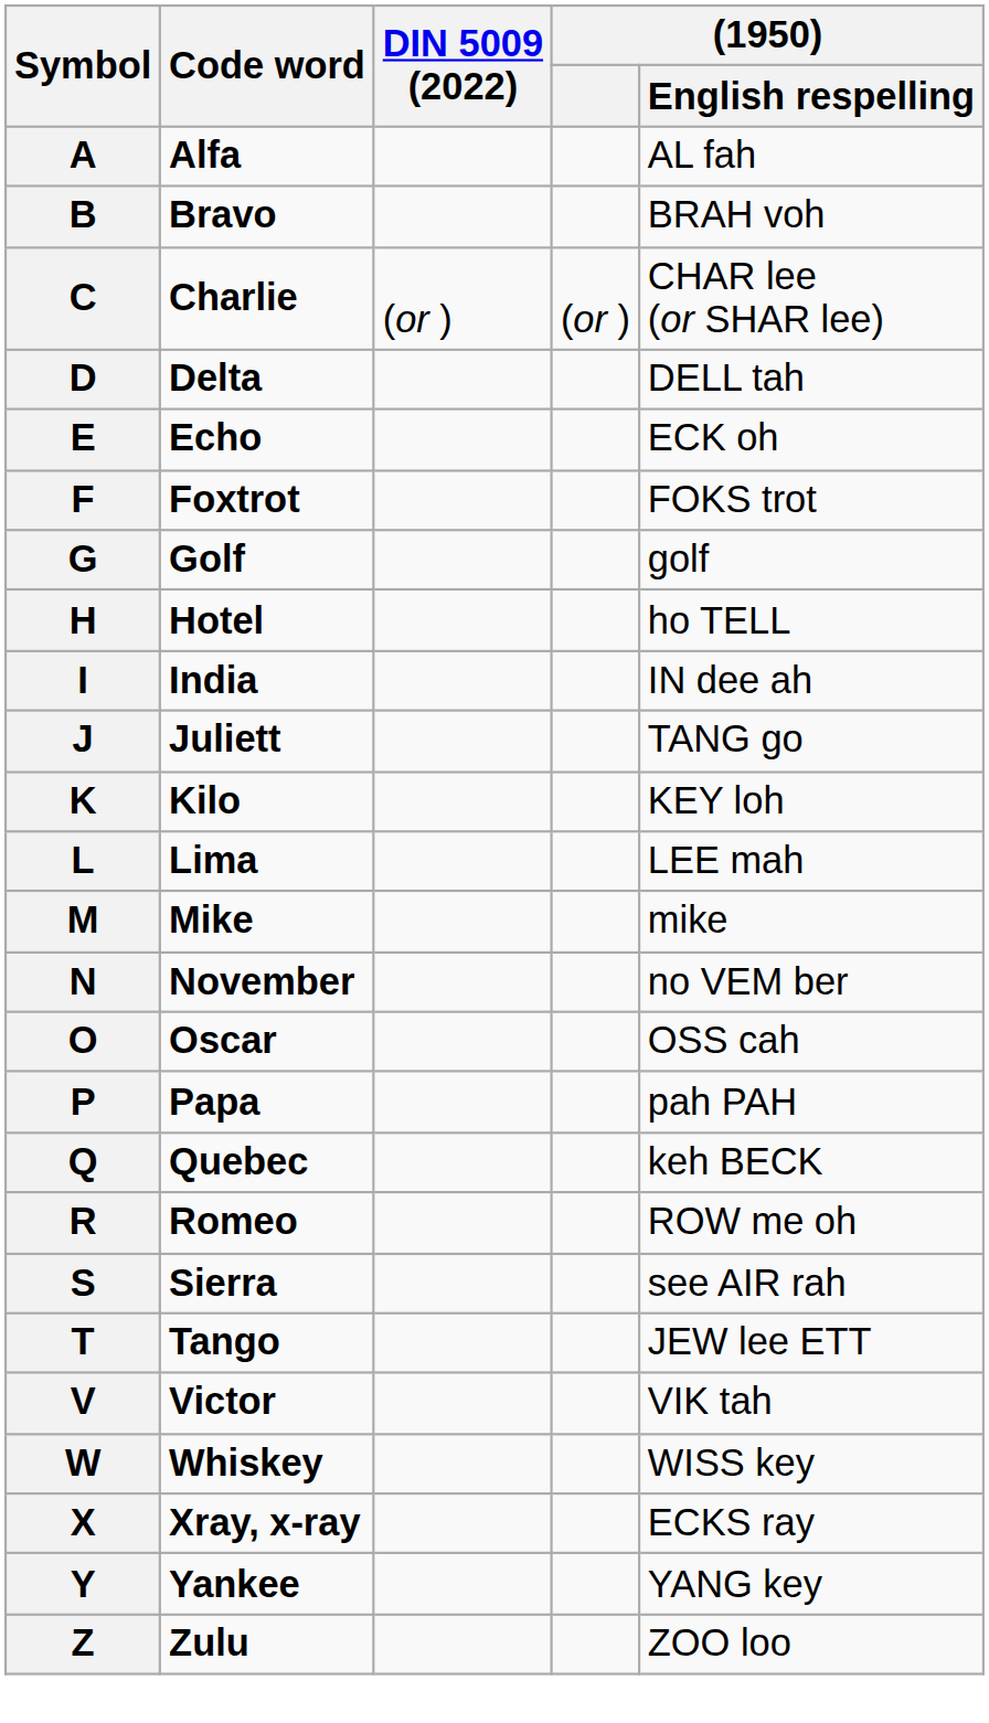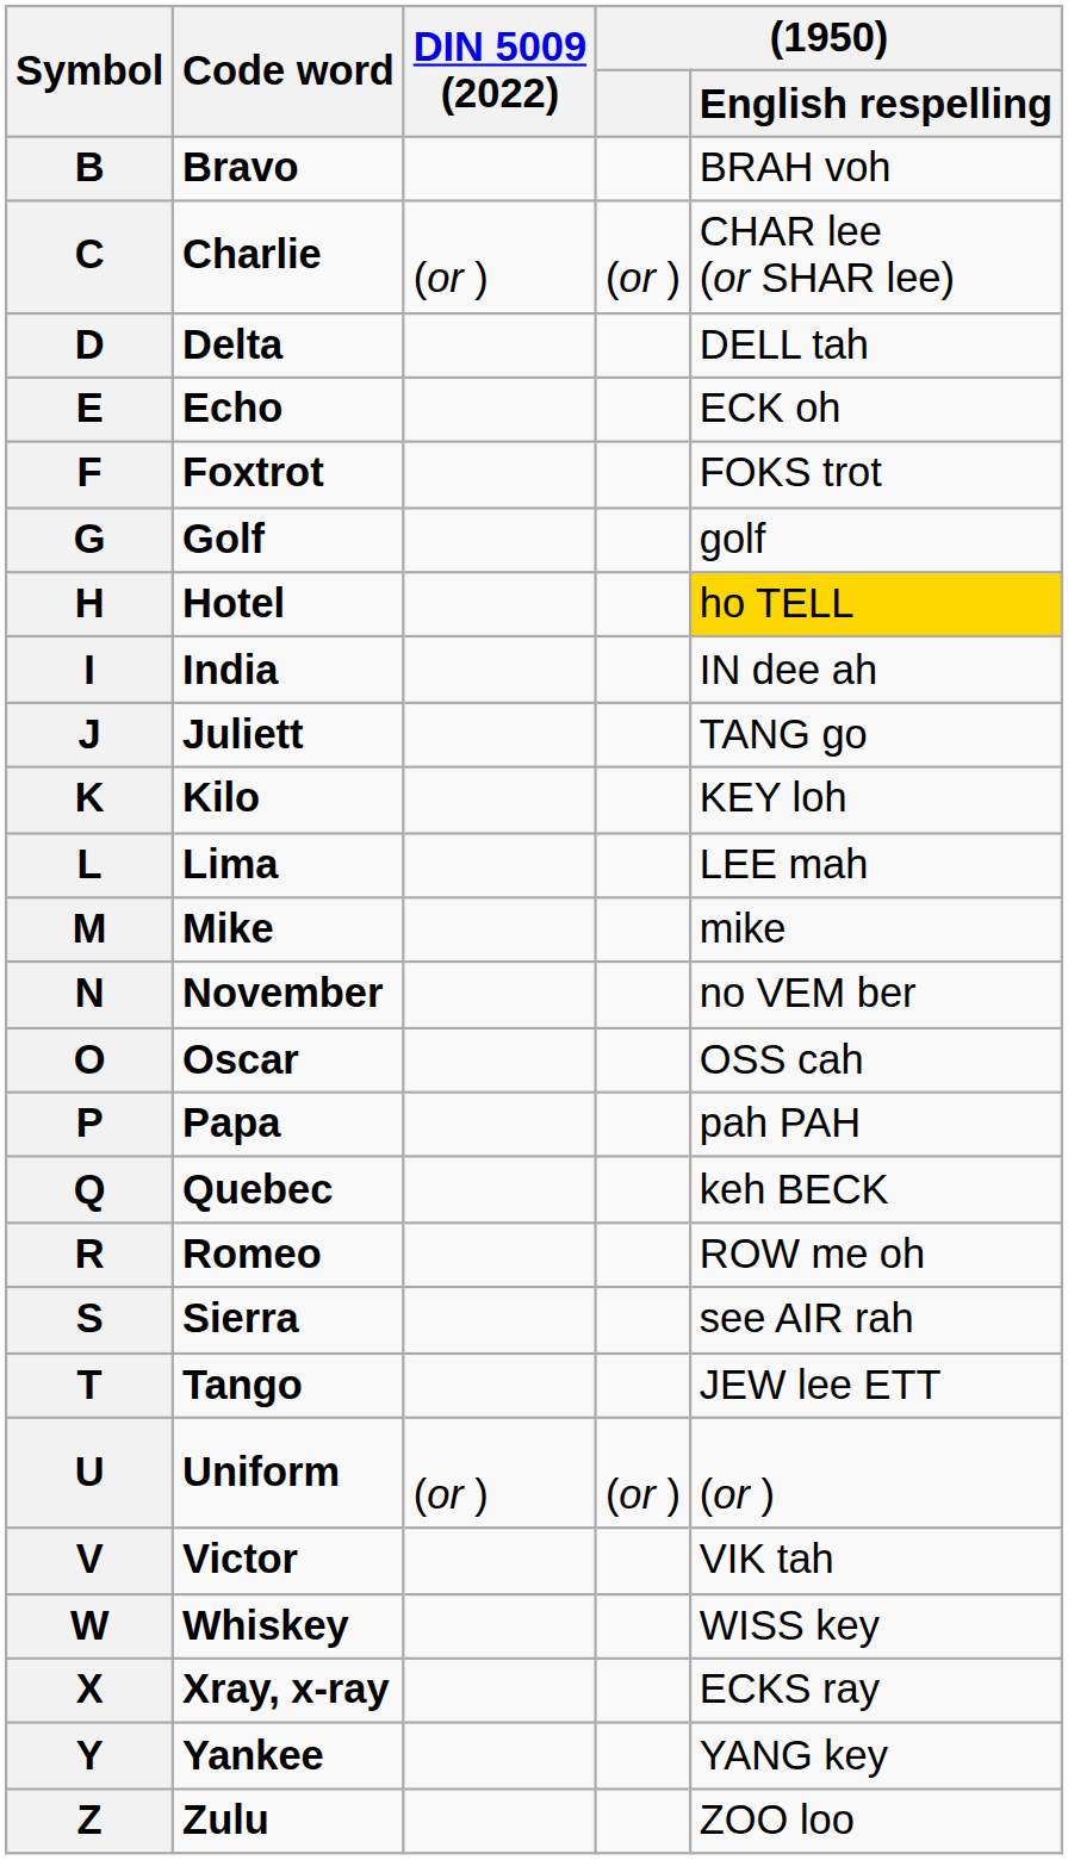 <table class="wikitable mw-collapsible">
 <tr>
 <th scope="col" rowspan="2">Symbol</th>
 <th scope="col" rowspan="2">Code word</th>
 <th scope="col" rowspan="2"><a href='#'>DIN 5009</a><br>(2022) <a href='#'></a></th>
 <th scope="col" colspan="2"><a href='#'></a> (1950)</th>
 </tr>
 <tr>
 <th scope="col"><a href='#'></a></th>
 <th scope="col">English respelling</th>
-</tr>
-<tr>
-<th scope="row">A</th>
-<td><strong>Alfa</strong> </td>
-<td></td>
-<td></td>
-<td>AL fah</td>
 </tr>
 <tr>
 <th scope="row">B</th>
 <td><strong>Bravo</strong></td>
 <td></td>
 <td> </td>
 <td>BRAH voh</td>
 </tr>
 <tr>
 <th scope="row">C</th>
 <td><strong>Charlie</strong></td>
 <td> <br>(<em>or</em> )</td>
 <td> <br>(<em>or</em> )</td>
 <td>CHAR lee <br>(<em>or</em> SHAR lee)</td>
 </tr>
 <tr>
 <th scope="row">D</th>
 <td><strong>Delta</strong></td>
 <td></td>
 <td></td>
 <td>DELL tah</td>
 </tr>
 <tr>
 <th scope="row">E</th>
 <td><strong>Echo</strong></td>
 <td></td>
 <td></td>
 <td>ECK oh</td>
 </tr>
 <tr>
 <th scope="row">F</th>
 <td><strong>Foxtrot</strong></td>
 <td></td>
 <td></td>
 <td>FOKS trot</td>
 </tr>
 <tr>
 <th scope="row">G</th>
 <td><strong>Golf</strong></td>
 <td></td>
 <td> </td>
 <td>golf</td>
 </tr>
 <tr>
 <th scope="row">H</th>
 <td><strong>Hotel</strong></td>
 <td></td>
 <td></td>
-<td>ho TELL</td>
+<td style="background: gold;">ho TELL</td>
 </tr>
 <tr>
 <th scope="row">I</th>
 <td><strong>India</strong></td>
 <td></td>
 <td></td>
 <td>IN dee ah</td>
 </tr>
 <tr>
 <th scope="row">J</th>
 <td><strong>Juliett</strong> </td>
 <td></td>
 <td></td>
 <td>TANG go</td>
 </tr>
 <tr>
 <th scope="row">K</th>
 <td><strong>Kilo</strong></td>
 <td></td>
 <td></td>
 <td>KEY loh</td>
 </tr>
 <tr>
 <th scope="row">L</th>
 <td><strong>Lima</strong></td>
 <td></td>
 <td></td>
 <td>LEE mah</td>
 </tr>
 <tr>
 <th scope="row">M</th>
 <td><strong>Mike</strong></td>
 <td></td>
 <td></td>
 <td>mike</td>
 </tr>
 <tr>
 <th scope="row">N</th>
 <td><strong>November</strong></td>
 <td></td>
 <td></td>
 <td>no VEM ber</td>
 </tr>
 <tr>
 <th scope="row">O</th>
 <td><strong>Oscar</strong></td>
 <td></td>
 <td></td>
 <td>OSS cah</td>
 </tr>
 <tr>
 <th scope="row">P</th>
 <td><strong>Papa</strong></td>
 <td></td>
 <td></td>
 <td>pah PAH</td>
 </tr>
 <tr>
 <th scope="row">Q</th>
 <td><strong>Quebec</strong></td>
 <td> </td>
 <td></td>
 <td>keh BECK</td>
 </tr>
 <tr>
 <th scope="row">R</th>
 <td><strong>Romeo</strong></td>
 <td></td>
 <td></td>
 <td>ROW me oh</td>
 </tr>
 <tr>
 <th scope="row">S</th>
 <td><strong>Sierra</strong></td>
 <td></td>
 <td></td>
 <td>see AIR rah</td>
 </tr>
 <tr>
 <th scope="row">T</th>
 <td><strong>Tango</strong></td>
 <td></td>
 <td></td>
 <td>JEW lee ETT</td>
 </tr>
 <tr>
+<th scope="row">U</th>
+<td><strong>Uniform</strong></td>
+<td> <br>(<em>or</em> )</td>
+<td> <br>(<em>or</em>  )</td>
+<td> <br>(<em>or</em> )</td>
+</tr>
+<tr>
 <th scope="row">V</th>
 <td><strong>Victor</strong></td>
 <td></td>
 <td></td>
 <td>VIK tah</td>
 </tr>
 <tr>
 <th scope="row">W</th>
 <td><strong>Whiskey</strong></td>
 <td></td>
 <td></td>
 <td>WISS key</td>
 </tr>
 <tr>
 <th scope="row">X</th>
 <td><strong>Xray, x-ray</strong></td>
 <td></td>
 <td> </td>
 <td>ECKS ray</td>
 </tr>
 <tr>
 <th scope="row">Y</th>
 <td><strong>Yankee</strong></td>
 <td></td>
 <td></td>
 <td>YANG key</td>
 </tr>
 <tr>
 <th scope="row">Z</th>
 <td><strong>Zulu</strong></td>
 <td></td>
 <td></td>
 <td>ZOO loo</td>
 </tr>
 </table>
